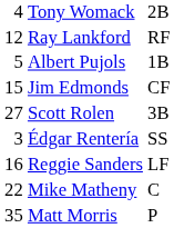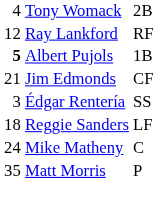 <table>
 <tr>
 <td>  4</td>
 <td><a href='#'>Tony Womack</a></td>
 <td>2B</td>
 </tr>
 <tr>
 <td>12</td>
 <td><a href='#'>Ray Lankford</a></td>
 <td>RF</td>
 </tr>
 <tr>
-<td>  5</td>
+<td><strong>  5</strong></td>
 <td><a href='#'>Albert Pujols</a></td>
 <td>1B</td>
 </tr>
 <tr>
-<td>15</td>
+<td>21</td>
 <td><a href='#'>Jim Edmonds</a></td>
 <td>CF</td>
-</tr>
-<tr>
-<td>27</td>
-<td><a href='#'>Scott Rolen</a></td>
-<td>3B</td>
 </tr>
 <tr>
 <td>  3</td>
 <td><a href='#'>Édgar Rentería</a></td>
 <td>SS</td>
 </tr>
 <tr>
-<td>16</td>
+<td>18</td>
 <td><a href='#'>Reggie Sanders</a></td>
 <td>LF</td>
 </tr>
 <tr>
-<td>22</td>
+<td>24</td>
 <td><a href='#'>Mike Matheny</a></td>
 <td>C</td>
 </tr>
 <tr>
 <td>35</td>
 <td><a href='#'>Matt Morris</a></td>
 <td>P</td>
 </tr>
 <tr>
 </tr>
 </table>
